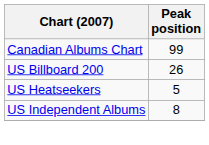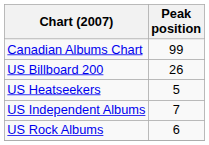 <table class="wikitable">
 <tr>
 <th>Chart (2007)</th>
 <th>Peak<br>position</th>
 </tr>
 <tr>
 <td><a href='#'>Canadian Albums Chart</a></td>
 <td align="center">99</td>
 </tr>
 <tr>
 <td><a href='#'>US Billboard 200</a></td>
 <td align="center">26</td>
 </tr>
 <tr>
 <td><a href='#'>US Heatseekers</a></td>
 <td align="center">5</td>
 </tr>
 <tr>
 <td><a href='#'>US Independent Albums</a></td>
-<td align="center">8</td>
+<td align="center">7</td>
+</tr>
+<tr>
+<td><a href='#'>US Rock Albums</a></td>
+<td align="center">6</td>
 </tr>
 <tr>
 </tr>
 </table>
